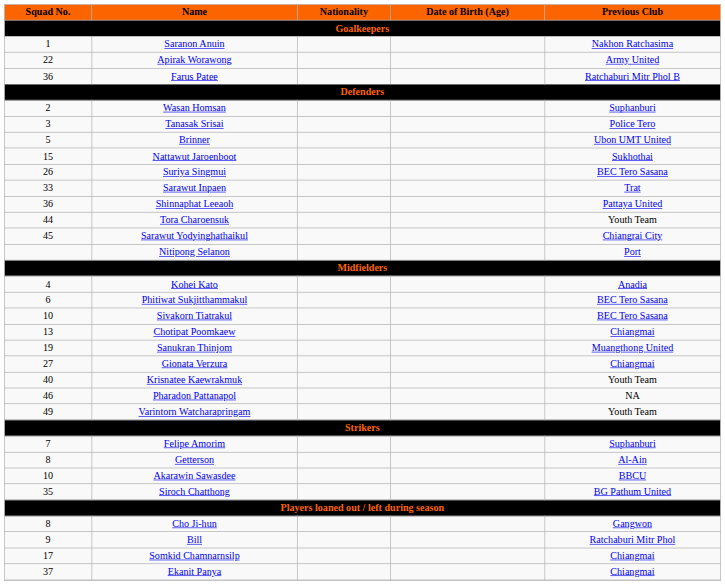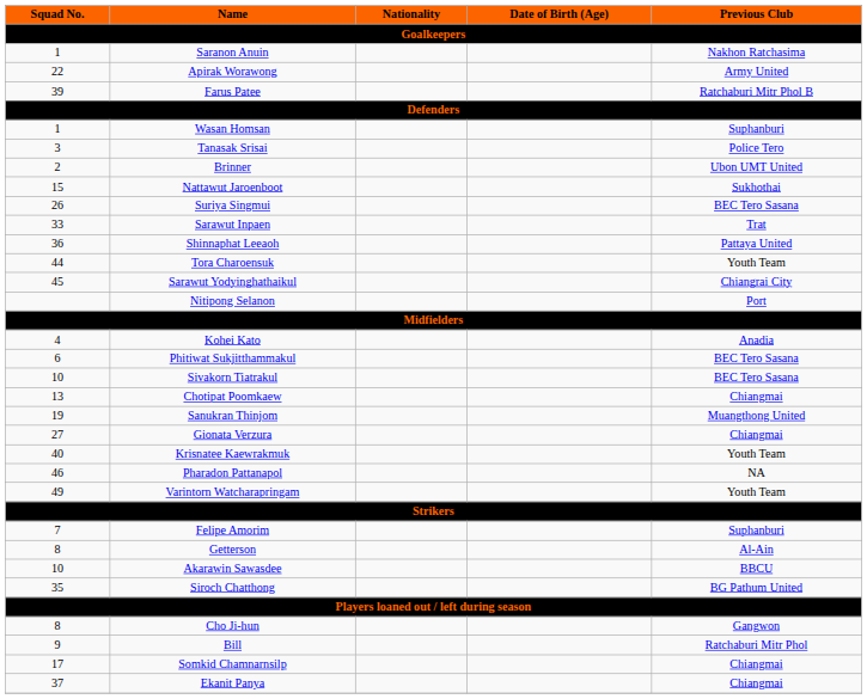 <table class="wikitable" style="text-align:center; font-size:100%; width:90%;">
 <tr>
 <th style="background:#fc6400; color:black; text-align:center;">Squad No.</th>
 <th style="background:#fc6400; color:black; text-align:center;">Name</th>
 <th style="background:#fc6400; color:black; text-align:center;">Nationality</th>
 <th style="background:#fc6400; color:black; text-align:center;">Date of Birth (Age)</th>
 <th style="background:#fc6400; color:black; text-align:center;">Previous Club</th>
 </tr>
 <tr>
 <th colspan="8" style="background:black; color:#fc6400; text-align:center">Goalkeepers</th>
 </tr>
 <tr>
 <td>1</td>
 <td><a href='#'>Saranon Anuin</a></td>
 <td></td>
 <td></td>
 <td> <a href='#'>Nakhon Ratchasima</a></td>
 </tr>
 <tr>
 <td>22</td>
 <td><a href='#'>Apirak Worawong</a></td>
 <td></td>
 <td></td>
 <td> <a href='#'>Army United</a></td>
 </tr>
 <tr>
-<td>36</td>
+<td>39</td>
 <td><a href='#'>Farus Patee</a></td>
 <td></td>
 <td></td>
 <td> <a href='#'>Ratchaburi Mitr Phol B</a></td>
 </tr>
 <tr>
 <th colspan="8" style="background:black; color:#fc6400; text-align:center">Defenders</th>
 </tr>
 <tr>
-<td>2</td>
+<td>1</td>
 <td><a href='#'>Wasan Homsan</a></td>
 <td></td>
 <td></td>
 <td> <a href='#'>Suphanburi</a></td>
 </tr>
 <tr>
 <td>3</td>
 <td><a href='#'>Tanasak Srisai</a></td>
 <td></td>
 <td></td>
 <td> <a href='#'>Police Tero</a></td>
 </tr>
 <tr>
-<td>5</td>
+<td>2</td>
 <td><a href='#'>Brinner</a></td>
 <td></td>
 <td></td>
 <td> <a href='#'>Ubon UMT United</a></td>
 </tr>
 <tr>
 <td>15</td>
 <td><a href='#'>Nattawut Jaroenboot</a></td>
 <td></td>
 <td></td>
 <td> <a href='#'>Sukhothai</a></td>
 </tr>
 <tr>
 <td>26</td>
 <td><a href='#'>Suriya Singmui</a></td>
 <td></td>
 <td></td>
 <td> <a href='#'>BEC Tero Sasana</a></td>
 </tr>
 <tr>
 <td>33</td>
 <td><a href='#'>Sarawut Inpaen</a></td>
 <td></td>
 <td></td>
 <td> <a href='#'>Trat</a></td>
 </tr>
 <tr>
 <td>36</td>
 <td><a href='#'>Shinnaphat Leeaoh</a></td>
 <td></td>
 <td></td>
 <td> <a href='#'>Pattaya United</a></td>
 </tr>
 <tr>
 <td>44</td>
 <td><a href='#'>Tora Charoensuk</a></td>
 <td></td>
 <td></td>
 <td>Youth Team</td>
 </tr>
 <tr>
 <td>45</td>
 <td><a href='#'>Sarawut Yodyinghathaikul</a></td>
 <td></td>
 <td></td>
 <td> <a href='#'>Chiangrai City</a></td>
 </tr>
 <tr>
 <td></td>
 <td><a href='#'>Nitipong Selanon</a></td>
 <td></td>
 <td></td>
 <td> <a href='#'>Port</a></td>
 </tr>
 <tr>
 <th colspan="8" style="background:black; color:#fc6400; text-align:center">Midfielders</th>
 </tr>
 <tr>
 <td>4</td>
 <td><a href='#'>Kohei Kato</a></td>
 <td></td>
 <td></td>
 <td> <a href='#'>Anadia</a></td>
 </tr>
 <tr>
 <td>6</td>
 <td><a href='#'>Phitiwat Sukjitthammakul</a></td>
 <td></td>
 <td></td>
 <td> <a href='#'>BEC Tero Sasana</a></td>
 </tr>
 <tr>
 <td>10</td>
 <td><a href='#'>Sivakorn Tiatrakul</a></td>
 <td></td>
 <td></td>
 <td> <a href='#'>BEC Tero Sasana</a></td>
 </tr>
 <tr>
 <td>13</td>
 <td><a href='#'>Chotipat Poomkaew</a></td>
 <td></td>
 <td></td>
 <td> <a href='#'>Chiangmai</a></td>
 </tr>
 <tr>
 <td>19</td>
 <td><a href='#'>Sanukran Thinjom</a></td>
 <td></td>
 <td></td>
 <td> <a href='#'>Muangthong United</a></td>
 </tr>
 <tr>
 <td>27</td>
 <td><a href='#'>Gionata Verzura</a></td>
 <td></td>
 <td></td>
 <td> <a href='#'>Chiangmai</a></td>
 </tr>
 <tr>
 <td>40</td>
 <td><a href='#'>Krisnatee Kaewrakmuk</a></td>
 <td></td>
 <td></td>
 <td>Youth Team</td>
 </tr>
 <tr>
 <td>46</td>
 <td><a href='#'>Pharadon Pattanapol</a></td>
 <td></td>
 <td></td>
 <td>NA</td>
 </tr>
 <tr>
 <td>49</td>
 <td><a href='#'>Varintorn Watcharapringam</a></td>
 <td></td>
 <td></td>
 <td>Youth Team</td>
 </tr>
 <tr>
 <th colspan="8" style="background:black; color:#fc6400; text-align:center">Strikers</th>
 </tr>
 <tr>
 <td>7</td>
 <td><a href='#'>Felipe Amorim</a></td>
 <td></td>
 <td></td>
 <td> <a href='#'>Suphanburi</a></td>
 </tr>
 <tr>
 <td>8</td>
 <td><a href='#'>Getterson</a></td>
 <td></td>
 <td></td>
 <td> <a href='#'>Al-Ain</a></td>
 </tr>
 <tr>
 <td>10</td>
 <td><a href='#'>Akarawin Sawasdee</a></td>
 <td></td>
 <td></td>
 <td> <a href='#'>BBCU</a></td>
 </tr>
 <tr>
 <td>35</td>
 <td><a href='#'>Siroch Chatthong</a></td>
 <td></td>
 <td></td>
 <td> <a href='#'>BG Pathum United</a></td>
 </tr>
 <tr>
 <th colspan="8" style="background:black; color:#fc6400; text-align:center">Players loaned out / left during season</th>
 </tr>
 <tr>
 <td>8</td>
 <td><a href='#'>Cho Ji-hun</a></td>
 <td></td>
 <td></td>
 <td> <a href='#'>Gangwon</a></td>
 </tr>
 <tr>
 <td>9</td>
 <td><a href='#'>Bill</a></td>
 <td></td>
 <td></td>
 <td> <a href='#'>Ratchaburi Mitr Phol</a></td>
 </tr>
 <tr>
 <td>17</td>
 <td><a href='#'>Somkid Chamnarnsilp</a></td>
 <td></td>
 <td></td>
 <td> <a href='#'>Chiangmai</a></td>
 </tr>
 <tr>
 <td>37</td>
 <td><a href='#'>Ekanit Panya</a></td>
 <td></td>
 <td></td>
 <td> <a href='#'>Chiangmai</a></td>
 </tr>
 <tr>
 </tr>
 </table>
